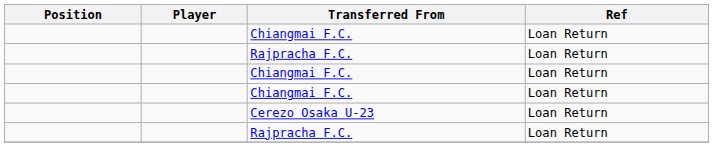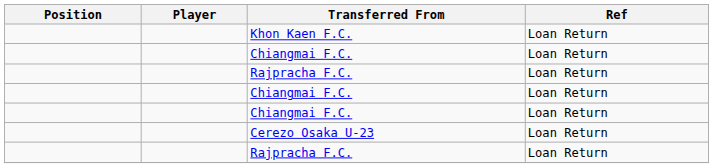 <table class="wikitable sortable" style="width:60%; text-align:center; font-size:100%; text-align:left;">
 <tr>
 <th><strong>Position</strong></th>
 <th><strong>Player</strong></th>
 <th><strong>Transferred From</strong></th>
 <th><strong>Ref</strong></th>
+</tr>
+<tr>
+<td></td>
+<td></td>
+<td> <a href='#'>Khon Kaen F.C.</a></td>
+<td>Loan Return</td>
 </tr>
 <tr>
 <td></td>
 <td></td>
 <td> <a href='#'>Chiangmai F.C.</a></td>
 <td>Loan Return</td>
 </tr>
 <tr>
 <td></td>
 <td></td>
 <td> <a href='#'>Rajpracha F.C.</a></td>
 <td>Loan Return </td>
 </tr>
 <tr>
 <td></td>
 <td></td>
 <td> <a href='#'>Chiangmai F.C.</a></td>
 <td>Loan Return</td>
 </tr>
 <tr>
 <td></td>
 <td></td>
 <td> <a href='#'>Chiangmai F.C.</a></td>
 <td>Loan Return </td>
 </tr>
 <tr>
 <td></td>
 <td></td>
 <td> <a href='#'>Cerezo Osaka U-23</a></td>
 <td>Loan Return </td>
 </tr>
 <tr>
 <td></td>
 <td></td>
 <td> <a href='#'>Rajpracha F.C.</a></td>
 <td>Loan Return </td>
 </tr>
 <tr>
 </tr>
 </table>
